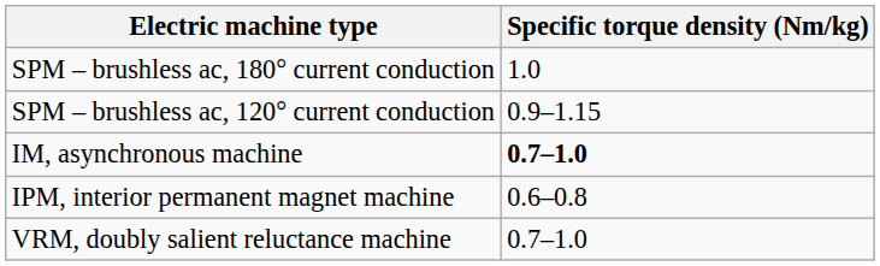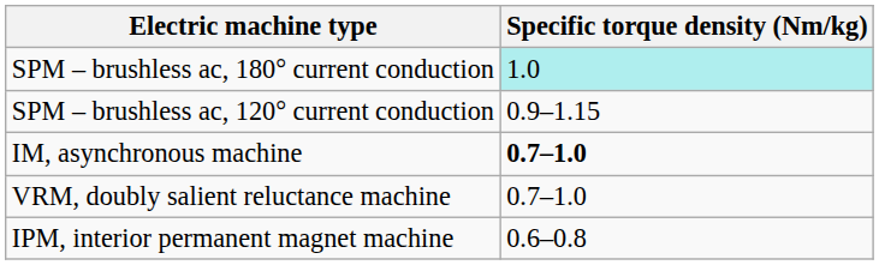 <table class="wikitable">
 <tr>
 <th>Electric machine type</th>
 <th>Specific torque density (Nm/kg)</th>
 </tr>
 <tr>
 <td>SPM – brushless ac, 180° current conduction</td>
-<td>1.0</td>
+<td style="background: paleturquoise;">1.0</td>
 </tr>
 <tr>
 <td>SPM – brushless ac, 120° current conduction</td>
 <td>0.9–1.15</td>
 </tr>
 <tr>
 <td>IM, asynchronous machine</td>
 <td><strong>0.7–1.0</strong></td>
 </tr>
 <tr>
+<td>VRM, doubly salient reluctance machine</td>
+<td>0.7–1.0</td>
+</tr>
+<tr>
 <td>IPM, interior permanent magnet machine</td>
 <td>0.6–0.8</td>
 </tr>
-<tr>
-<td>VRM, doubly salient reluctance machine</td>
-<td>0.7–1.0</td>
-</tr>
 </table>
